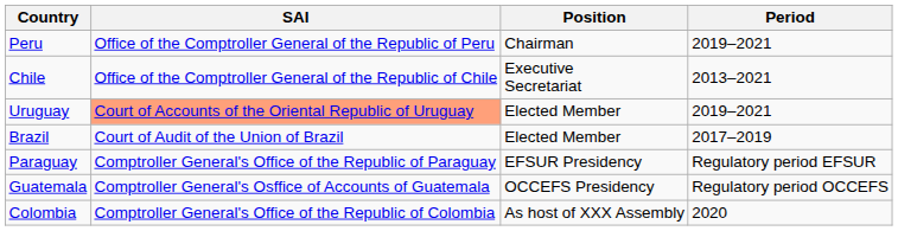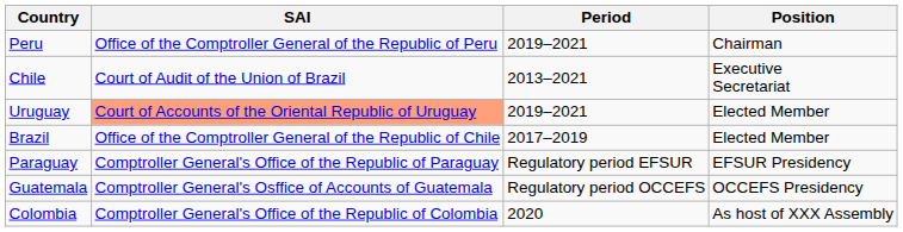 <table class="wikitable">
 <tr>
 <th>Country</th>
 <th>SAI</th>
+<th>Period</th>
 <th>Position</th>
-<th>Period</th>
 </tr>
 <tr>
 <td><a href='#'>Peru</a></td>
 <td><a href='#'>Office of the Comptroller General of the Republic of Peru</a></td>
+<td>2019–2021</td>
 <td>Chairman</td>
-<td>2019–2021</td>
 </tr>
 <tr>
 <td><a href='#'>Chile</a></td>
-<td><a href='#'>Office of the Comptroller General of the Republic of Chile</a></td>
+<td><a href='#'>Court of Audit of the Union of Brazil</a></td>
+<td>2013–2021</td>
 <td>Executive<br>Secretariat</td>
-<td>2013–2021</td>
 </tr>
 <tr>
 <td><a href='#'>Uruguay</a></td>
 <td style="background: lightsalmon;"><a href='#'>Court of Accounts of the Oriental Republic of Uruguay</a></td>
+<td>2019–2021</td>
 <td>Elected Member</td>
-<td>2019–2021</td>
 </tr>
 <tr>
 <td><a href='#'>Brazil</a></td>
-<td><a href='#'>Court of Audit of the Union of Brazil</a></td>
+<td><a href='#'>Office of the Comptroller General of the Republic of Chile</a></td>
+<td>2017–2019</td>
 <td>Elected Member</td>
-<td>2017–2019</td>
 </tr>
 <tr>
 <td><a href='#'>Paraguay</a></td>
 <td><a href='#'>Comptroller General's Office of the Republic of Paraguay</a></td>
+<td>Regulatory period EFSUR</td>
 <td>EFSUR Presidency</td>
-<td>Regulatory period EFSUR</td>
 </tr>
 <tr>
 <td><a href='#'>Guatemala</a></td>
 <td><a href='#'>Comptroller General's Osffice of Accounts of Guatemala</a></td>
+<td>Regulatory period OCCEFS</td>
 <td>OCCEFS Presidency</td>
-<td>Regulatory period OCCEFS</td>
 </tr>
 <tr>
 <td><a href='#'>Colombia</a></td>
 <td><a href='#'>Comptroller General's Office of the Republic of Colombia</a></td>
+<td>2020</td>
 <td>As host of XXX Assembly</td>
-<td>2020</td>
 </tr>
 </table>
